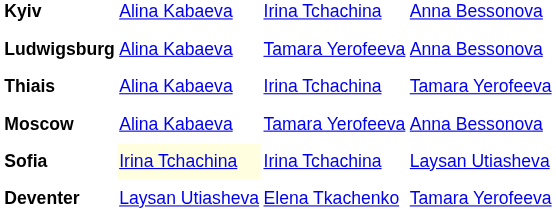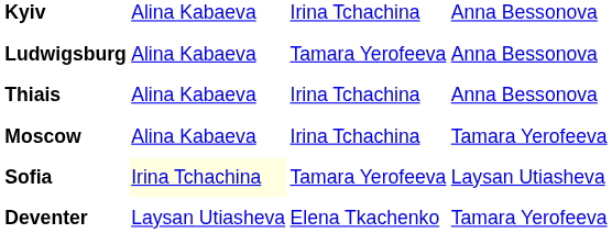 <table>
 <tr>
 <th scope=row style="text-align:left">Kyiv</th>
 <td style="height:30px;"> <a href='#'>Alina Kabaeva</a></td>
 <td style="height:30px;"> <a href='#'>Irina Tchachina</a></td>
 <td style="height:30px;"> <a href='#'>Anna Bessonova</a></td>
 </tr>
 <tr>
 <th scope=row style="text-align:left">Ludwigsburg</th>
 <td style="height:30px;"> <a href='#'>Alina Kabaeva</a></td>
 <td style="height:30px;"> <a href='#'>Tamara Yerofeeva</a></td>
 <td style="height:30px;"> <a href='#'>Anna Bessonova</a></td>
 </tr>
 <tr>
 <th scope=row style="text-align:left">Thiais</th>
 <td style="height:30px;"> <a href='#'>Alina Kabaeva</a></td>
 <td style="height:30px;"> <a href='#'>Irina Tchachina</a></td>
-<td style="height:30px;"> <a href='#'>Tamara Yerofeeva</a></td>
+<td style="height:30px;"> <a href='#'>Anna Bessonova</a></td>
 </tr>
 <tr>
 <th scope=row style="text-align:left">Moscow</th>
 <td style="height:30px;"> <a href='#'>Alina Kabaeva</a></td>
+<td style="height:30px;"> <a href='#'>Irina Tchachina</a></td>
 <td style="height:30px;"> <a href='#'>Tamara Yerofeeva</a></td>
-<td style="height:30px;"> <a href='#'>Anna Bessonova</a></td>
 </tr>
 <tr>
 <th scope=row style="text-align:left">Sofia</th>
 <td style="background: lightyellow; height:30px;"> <a href='#'>Irina Tchachina</a></td>
-<td style="height:30px;"> <a href='#'>Irina Tchachina</a></td>
+<td style="height:30px;"> <a href='#'>Tamara Yerofeeva</a></td>
 <td style="height:30px;"> <a href='#'>Laysan Utiasheva</a></td>
 </tr>
 <tr>
 <th scope=row style="text-align:left">Deventer</th>
 <td style="height:30px;"> <a href='#'>Laysan Utiasheva</a></td>
 <td style="height:30px;"> <a href='#'>Elena Tkachenko</a></td>
 <td style="height:30px;"> <a href='#'>Tamara Yerofeeva</a></td>
 </tr>
 <tr>
 </tr>
 </table>
